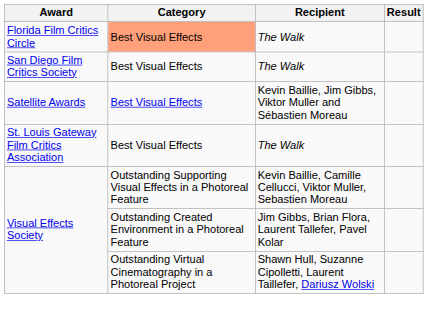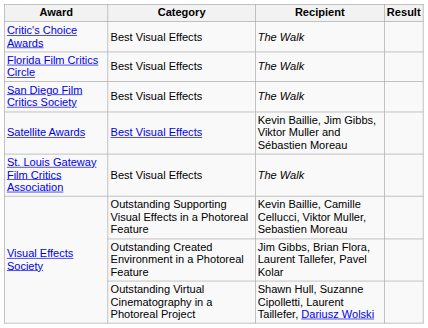 <table class="wikitable sortable">
 <tr>
 <th>Award</th>
 <th>Category</th>
 <th>Recipient</th>
 <th>Result</th>
 </tr>
 <tr>
+<td><a href='#'>Critic's Choice Awards</a></td>
+<td>Best Visual Effects</td>
+<td><em>The Walk</em></td>
+<td></td>
+</tr>
+<tr>
 <td><a href='#'>Florida Film Critics Circle</a></td>
-<td style="background: lightsalmon;">Best Visual Effects</td>
+<td>Best Visual Effects</td>
 <td><em>The Walk</em></td>
 <td></td>
 </tr>
 <tr>
 <td><a href='#'>San Diego Film Critics Society</a></td>
 <td>Best Visual Effects</td>
 <td><em>The Walk</em></td>
 <td></td>
 </tr>
 <tr>
 <td><a href='#'>Satellite Awards</a></td>
 <td><a href='#'>Best Visual Effects</a></td>
 <td>Kevin Baillie, Jim Gibbs, Viktor Muller and Sébastien Moreau</td>
 <td></td>
 </tr>
 <tr>
 <td><a href='#'>St. Louis Gateway Film Critics Association</a></td>
 <td>Best Visual Effects</td>
 <td><em>The Walk</em></td>
 <td></td>
 </tr>
 <tr>
 <td rowspan="3"><a href='#'>Visual Effects Society</a></td>
 <td>Outstanding Supporting Visual Effects in a Photoreal Feature</td>
 <td>Kevin Baillie, Camille Cellucci, Viktor Muller, Sebastien Moreau</td>
 <td></td>
 </tr>
 <tr>
 <td>Outstanding Created Environment in a Photoreal Feature</td>
 <td>Jim Gibbs, Brian Flora, Laurent Tallefer, Pavel Kolar</td>
 <td></td>
 </tr>
 <tr>
 <td>Outstanding Virtual Cinematography in a Photoreal Project</td>
 <td>Shawn Hull, Suzanne Cipolletti, Laurent Taillefer, <a href='#'>Dariusz Wolski</a></td>
 <td></td>
 </tr>
 </table>
